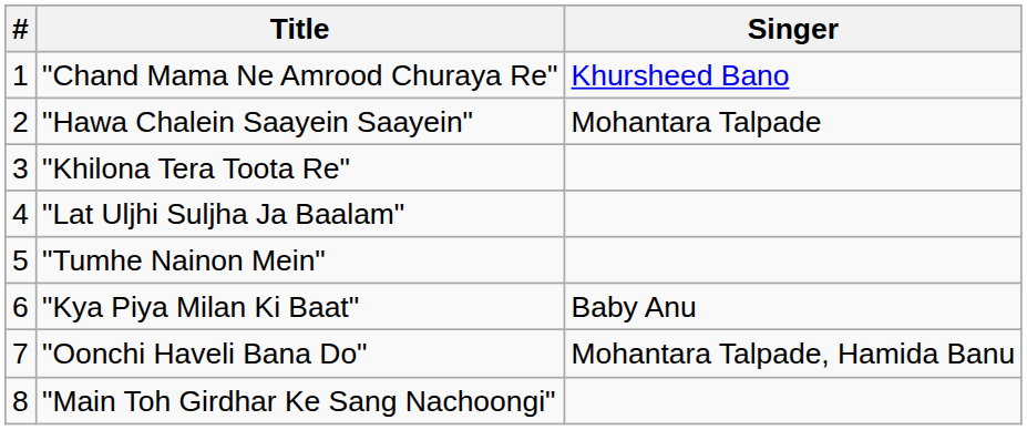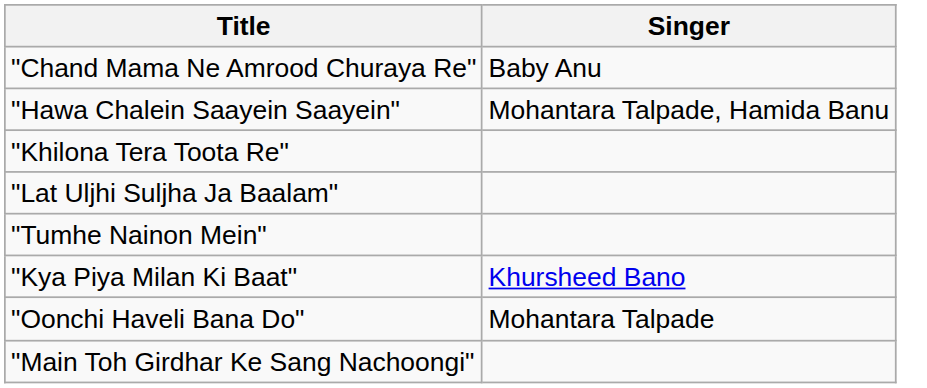 <table class="wikitable" style="font-size:95%;">
 <tr>
-<th>#</th>
 <th>Title</th>
 <th>Singer</th>
 </tr>
 <tr>
-<td>1</td>
 <td>"Chand Mama Ne Amrood Churaya Re" </td>
-<td><a href='#'>Khursheed Bano</a></td>
+<td>Baby Anu</td>
 </tr>
 <tr>
-<td>2</td>
 <td>"Hawa Chalein Saayein Saayein" </td>
-<td>Mohantara Talpade</td>
+<td>Mohantara Talpade, Hamida Banu</td>
 </tr>
 <tr>
-<td>3</td>
 <td>"Khilona Tera Toota Re"</td>
 <td></td>
 </tr>
 <tr>
-<td>4</td>
 <td>"Lat Uljhi Suljha Ja Baalam" </td>
 <td></td>
 </tr>
 <tr>
-<td>5</td>
 <td>"Tumhe Nainon Mein"</td>
 <td></td>
 </tr>
 <tr>
-<td>6</td>
 <td>"Kya Piya Milan Ki Baat" </td>
-<td>Baby Anu</td>
+<td><a href='#'>Khursheed Bano</a></td>
 </tr>
 <tr>
-<td>7</td>
 <td>"Oonchi Haveli Bana Do"</td>
-<td>Mohantara Talpade, Hamida Banu</td>
+<td>Mohantara Talpade</td>
 </tr>
 <tr>
-<td>8</td>
 <td>"Main Toh Girdhar Ke Sang Nachoongi"</td>
 <td></td>
 </tr>
 </table>
